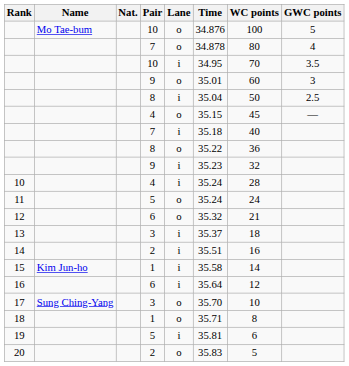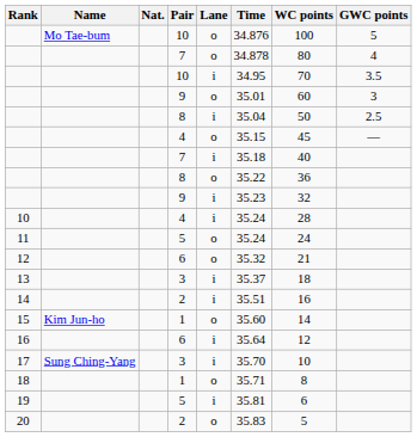 <table class="wikitable sortable" style="text-align:center">
 <tr>
 <th>Rank</th>
 <th>Name</th>
 <th>Nat.</th>
 <th>Pair</th>
 <th>Lane</th>
 <th>Time</th>
 <th>WC points</th>
 <th>GWC points</th>
 </tr>
 <tr>
 <td></td>
 <td align=left><a href='#'>Mo Tae-bum</a></td>
 <td></td>
 <td>10</td>
 <td>o</td>
 <td>34.876</td>
 <td>100</td>
 <td>5</td>
 </tr>
 <tr>
 <td></td>
 <td align=left></td>
 <td></td>
 <td>7</td>
 <td>o</td>
 <td>34.878</td>
 <td>80</td>
 <td>4</td>
 </tr>
 <tr>
 <td></td>
 <td align=left></td>
 <td></td>
 <td>10</td>
 <td>i</td>
 <td>34.95</td>
 <td>70</td>
 <td>3.5</td>
 </tr>
 <tr>
 <td></td>
 <td align=left></td>
 <td></td>
 <td>9</td>
 <td>o</td>
 <td>35.01</td>
 <td>60</td>
 <td>3</td>
 </tr>
 <tr>
 <td></td>
 <td align=left></td>
 <td></td>
 <td>8</td>
 <td>i</td>
 <td>35.04</td>
 <td>50</td>
 <td>2.5</td>
 </tr>
 <tr>
 <td></td>
 <td align=left></td>
 <td></td>
 <td>4</td>
 <td>o</td>
 <td>35.15</td>
 <td>45</td>
 <td>—</td>
 </tr>
 <tr>
 <td></td>
 <td align=left></td>
 <td></td>
 <td>7</td>
 <td>i</td>
 <td>35.18</td>
 <td>40</td>
 <td></td>
 </tr>
 <tr>
 <td></td>
 <td align=left></td>
 <td></td>
 <td>8</td>
 <td>o</td>
 <td>35.22</td>
 <td>36</td>
 <td></td>
 </tr>
 <tr>
 <td></td>
 <td align=left></td>
 <td></td>
 <td>9</td>
 <td>i</td>
 <td>35.23</td>
 <td>32</td>
 <td></td>
 </tr>
 <tr>
 <td>10</td>
 <td align=left></td>
 <td></td>
 <td>4</td>
 <td>i</td>
 <td>35.24</td>
 <td>28</td>
 <td></td>
 </tr>
 <tr>
 <td>11</td>
 <td align=left></td>
 <td></td>
 <td>5</td>
 <td>o</td>
 <td>35.24</td>
 <td>24</td>
 <td></td>
 </tr>
 <tr>
 <td>12</td>
 <td align=left></td>
 <td></td>
 <td>6</td>
 <td>o</td>
 <td>35.32</td>
 <td>21</td>
 <td></td>
 </tr>
 <tr>
 <td>13</td>
 <td align=left></td>
 <td></td>
 <td>3</td>
 <td>i</td>
 <td>35.37</td>
 <td>18</td>
 <td></td>
 </tr>
 <tr>
 <td>14</td>
 <td align=left></td>
 <td></td>
 <td>2</td>
 <td>i</td>
 <td>35.51</td>
 <td>16</td>
 <td></td>
 </tr>
 <tr>
 <td>15</td>
 <td align=left><a href='#'>Kim Jun-ho</a></td>
 <td></td>
 <td>1</td>
-<td>i</td>
-<td>35.58</td>
+<td>o</td>
+<td>35.60</td>
 <td>14</td>
 <td></td>
 </tr>
 <tr>
 <td>16</td>
 <td align=left></td>
 <td></td>
 <td>6</td>
 <td>i</td>
 <td>35.64</td>
 <td>12</td>
 <td></td>
 </tr>
 <tr>
 <td>17</td>
 <td align=left><a href='#'>Sung Ching-Yang</a></td>
 <td></td>
 <td>3</td>
-<td>o</td>
+<td>i</td>
 <td>35.70</td>
 <td>10</td>
 <td></td>
 </tr>
 <tr>
 <td>18</td>
 <td align=left></td>
 <td></td>
 <td>1</td>
 <td>o</td>
 <td>35.71</td>
 <td>8</td>
 <td></td>
 </tr>
 <tr>
 <td>19</td>
 <td align=left></td>
 <td></td>
 <td>5</td>
 <td>i</td>
 <td>35.81</td>
 <td>6</td>
 <td></td>
 </tr>
 <tr>
 <td>20</td>
 <td align=left></td>
 <td></td>
 <td>2</td>
 <td>o</td>
 <td>35.83</td>
 <td>5</td>
 <td></td>
 </tr>
 </table>
